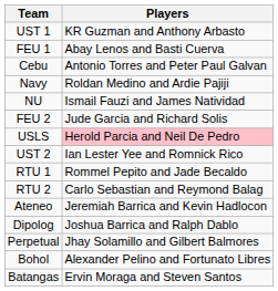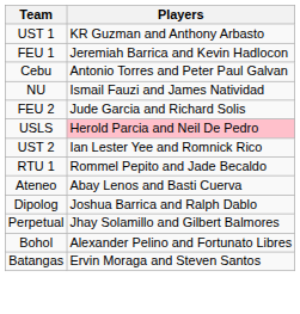 <table class="wikitable" style="text-align:left; line-height:16px; width:auto;">
 <tr>
 <th>Team</th>
 <th>Players</th>
 </tr>
 <tr>
 <td style="text-align:center;">UST 1</td>
 <td>KR Guzman and Anthony Arbasto</td>
 </tr>
 <tr>
 <td style="text-align:center;">FEU 1</td>
-<td>Abay Lenos and Basti Cuerva</td>
+<td>Jeremiah Barrica and Kevin Hadlocon</td>
 </tr>
 <tr>
 <td style="text-align:center;">Cebu</td>
 <td>Antonio Torres and Peter Paul Galvan</td>
-</tr>
-<tr>
-<td style="text-align:center;">Navy</td>
-<td>Roldan Medino and Ardie Pajiji</td>
 </tr>
 <tr>
 <td style="text-align:center;">NU</td>
 <td>Ismail Fauzi and James Natividad</td>
 </tr>
 <tr>
 <td style="text-align:center;">FEU 2</td>
 <td>Jude Garcia and Richard Solis</td>
 </tr>
 <tr>
 <td style="text-align:center;">USLS</td>
 <td style="background: pink;">Herold Parcia and Neil De Pedro</td>
 </tr>
 <tr>
 <td style="text-align:center;">UST 2</td>
 <td>Ian Lester Yee and Romnick Rico</td>
 </tr>
 <tr>
 <td style="text-align:center;">RTU 1</td>
 <td>Rommel Pepito and Jade Becaldo</td>
 </tr>
 <tr>
-<td style="text-align:center;">RTU 2</td>
-<td>Carlo Sebastian and Reymond Balag</td>
-</tr>
-<tr>
 <td style="text-align:center;">Ateneo</td>
-<td>Jeremiah Barrica and Kevin Hadlocon</td>
+<td>Abay Lenos and Basti Cuerva</td>
 </tr>
 <tr>
 <td style="text-align:center;">Dipolog</td>
 <td>Joshua Barrica and Ralph Dablo</td>
 </tr>
 <tr>
 <td style="text-align:center;">Perpetual</td>
 <td>Jhay Solamillo and Gilbert Balmores</td>
 </tr>
 <tr>
 <td style="text-align:center;">Bohol</td>
 <td>Alexander Pelino and Fortunato Libres</td>
 </tr>
 <tr>
 <td style="text-align:center;">Batangas</td>
 <td>Ervin Moraga and Steven Santos</td>
 </tr>
 </table>
